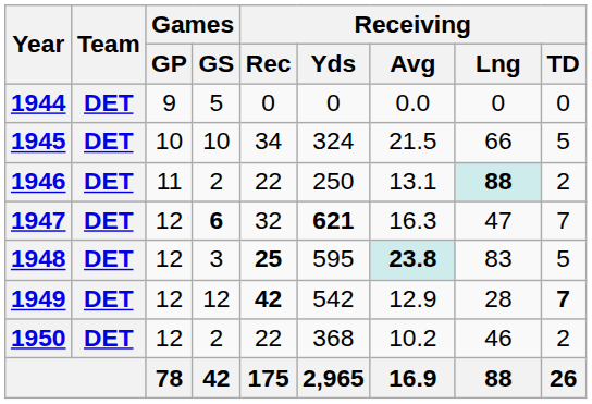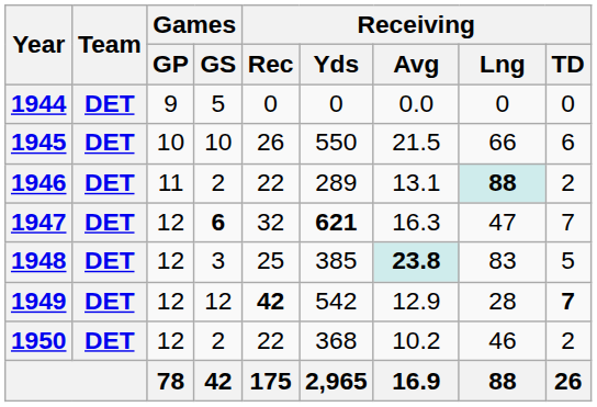 <table class="wikitable" style="text-align:center">
 <tr>
 <th rowspan="2">Year</th>
 <th rowspan="2">Team</th>
 <th colspan="2">Games</th>
 <th colspan="5">Receiving</th>
 </tr>
 <tr>
 <th>GP</th>
 <th>GS</th>
 <th>Rec</th>
 <th>Yds</th>
 <th>Avg</th>
 <th>Lng</th>
 <th>TD</th>
 </tr>
 <tr>
 <th><a href='#'>1944</a></th>
 <th><a href='#'>DET</a></th>
 <td>9</td>
 <td>5</td>
 <td>0</td>
 <td>0</td>
 <td>0.0</td>
 <td>0</td>
 <td>0</td>
 </tr>
 <tr>
 <th><a href='#'>1945</a></th>
 <th><a href='#'>DET</a></th>
 <td>10</td>
 <td>10</td>
-<td>34</td>
-<td>324</td>
+<td>26</td>
+<td>550</td>
 <td>21.5</td>
 <td>66</td>
-<td>5</td>
+<td>6</td>
 </tr>
 <tr>
 <th><a href='#'>1946</a></th>
 <th><a href='#'>DET</a></th>
 <td>11</td>
 <td>2</td>
 <td>22</td>
-<td>250</td>
+<td>289</td>
 <td>13.1</td>
 <td style="background:#cfecec; width:3em;"><strong>88</strong></td>
 <td>2</td>
 </tr>
 <tr>
 <th><a href='#'>1947</a></th>
 <th><a href='#'>DET</a></th>
 <td>12</td>
 <td><strong>6</strong></td>
 <td>32</td>
 <td><strong>621</strong></td>
 <td>16.3</td>
 <td>47</td>
 <td>7</td>
 </tr>
 <tr>
 <th><a href='#'>1948</a></th>
 <th><a href='#'>DET</a></th>
 <td>12</td>
 <td>3</td>
-<td><strong>25</strong></td>
-<td>595</td>
+<td>25</td>
+<td>385</td>
 <td style="background:#cfecec; width:3em;"><strong>23.8</strong></td>
 <td>83</td>
 <td>5</td>
 </tr>
 <tr>
 <th><a href='#'>1949</a></th>
 <th><a href='#'>DET</a></th>
 <td>12</td>
 <td>12</td>
 <td><strong>42</strong></td>
 <td>542</td>
 <td>12.9</td>
 <td>28</td>
 <td><strong>7</strong></td>
 </tr>
 <tr>
 <th><a href='#'>1950</a></th>
 <th><a href='#'>DET</a></th>
 <td>12</td>
 <td>2</td>
 <td>22</td>
 <td>368</td>
 <td>10.2</td>
 <td>46</td>
 <td>2</td>
 </tr>
 <tr>
 <th colspan="2"></th>
 <th>78</th>
 <th>42</th>
 <th>175</th>
 <th>2,965</th>
 <th>16.9</th>
 <th>88</th>
 <th>26</th>
 </tr>
 </table>
